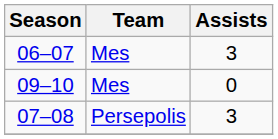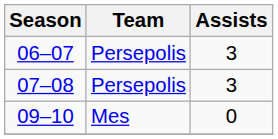 <table class="wikitable" style="text-align: center;">
 <tr>
 <th>Season</th>
 <th>Team</th>
 <th>Assists</th>
 </tr>
 <tr>
 <td><a href='#'>06–07</a></td>
-<td align="left"><a href='#'>Mes</a></td>
+<td align="left"><a href='#'>Persepolis</a></td>
+<td>3</td>
+</tr>
+<tr>
+<td><a href='#'>07–08</a></td>
+<td align="left"><a href='#'>Persepolis</a></td>
 <td>3</td>
 </tr>
 <tr>
 <td><a href='#'>09–10</a></td>
 <td align="left"><a href='#'>Mes</a></td>
 <td>0</td>
 </tr>
 <tr>
-<td><a href='#'>07–08</a></td>
-<td align="left"><a href='#'>Persepolis</a></td>
-<td>3</td>
-</tr>
-<tr>
 </tr>
 </table>
